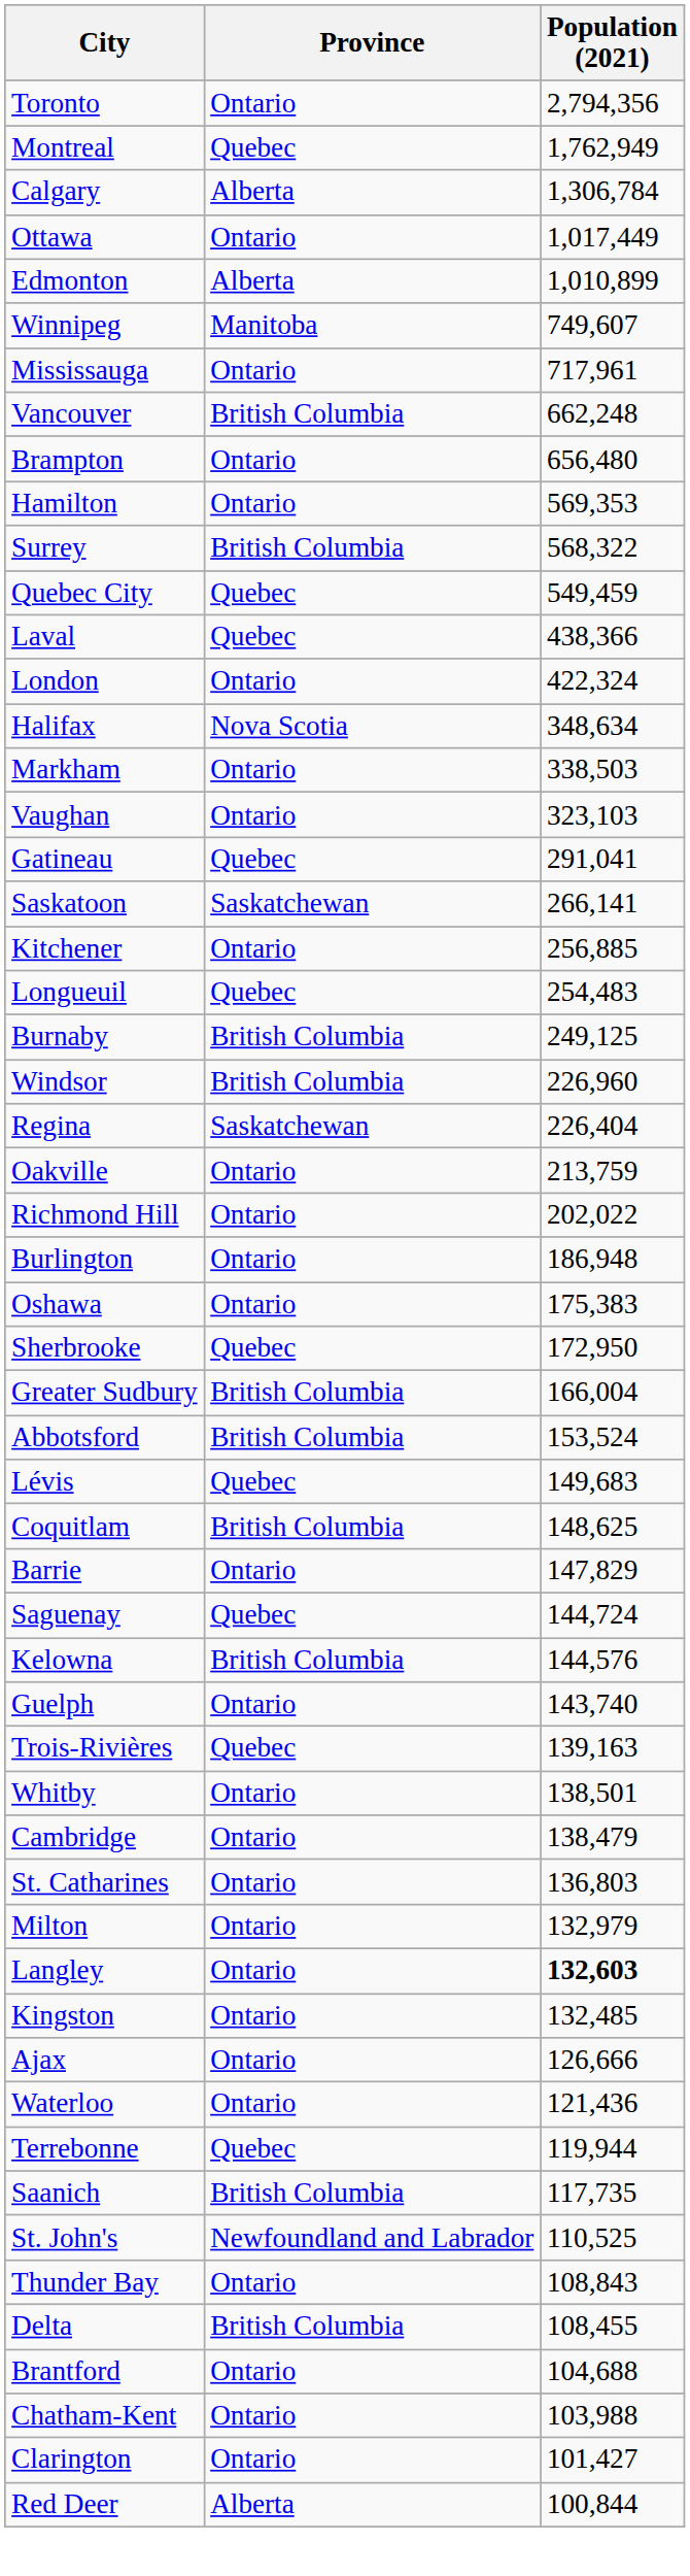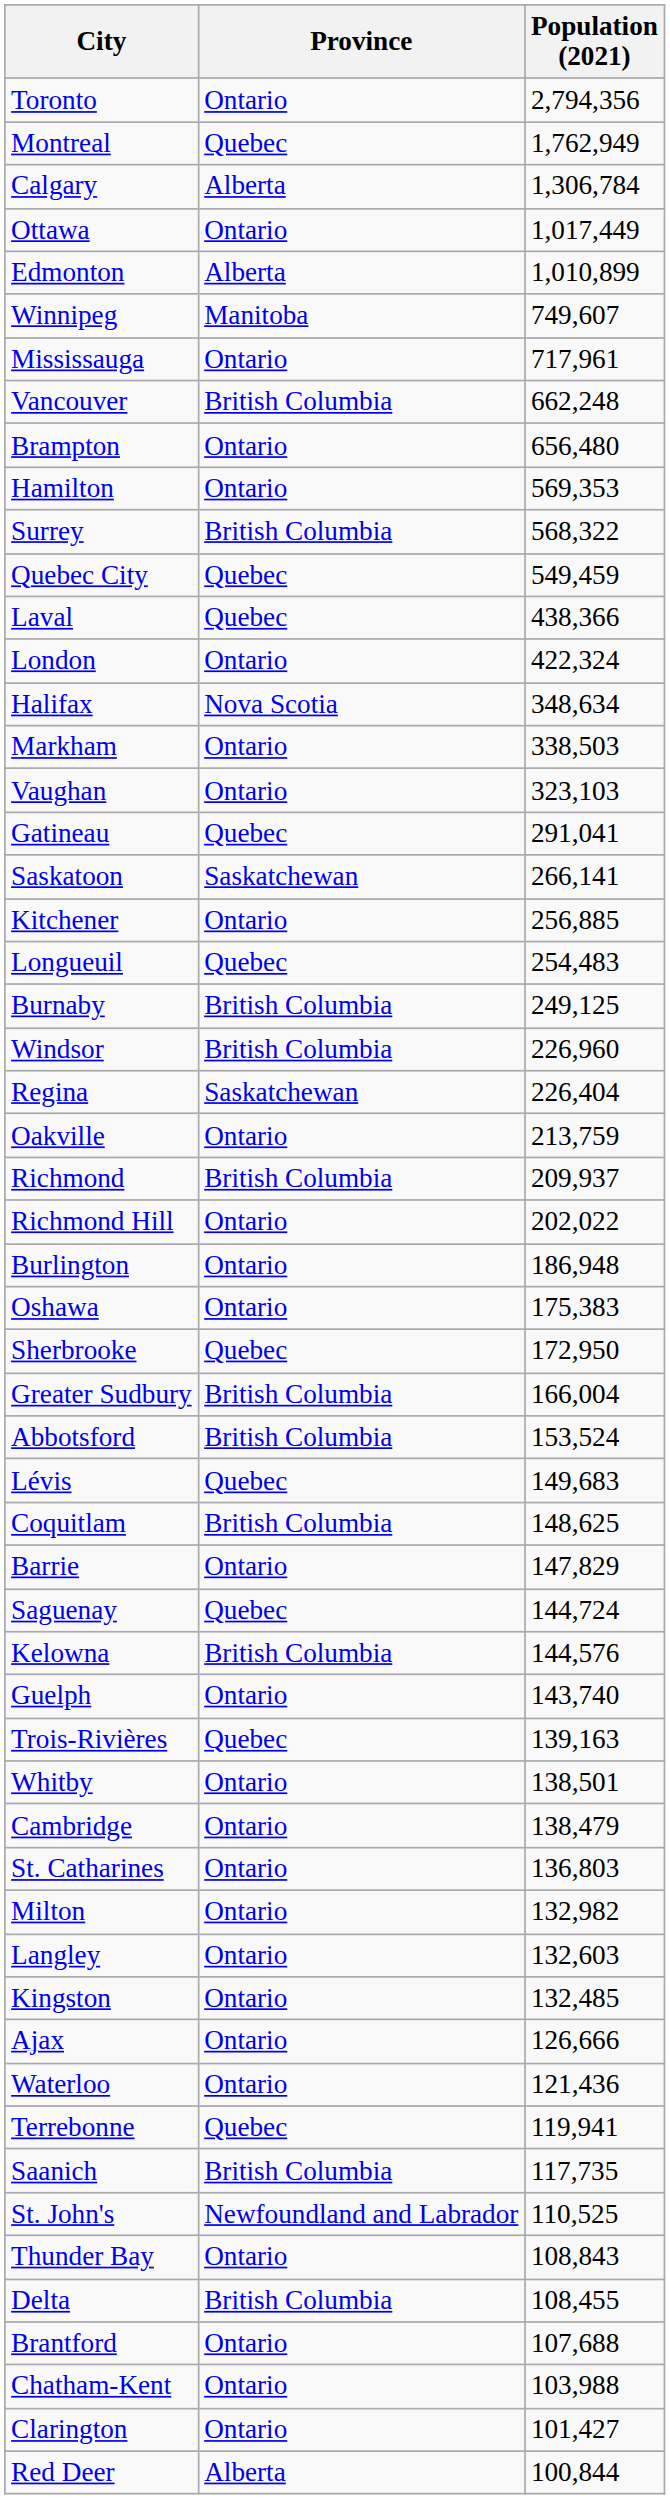 <table class="wikitable sortable sticky-header col3right">
 <tr>
 <th>City</th>
 <th>Province</th>
 <th>Population<br>(2021)</th>
 </tr>
 <tr>
 <td><a href='#'>Toronto</a></td>
 <td><a href='#'>Ontario</a></td>
 <td>2,794,356</td>
 </tr>
 <tr>
 <td><a href='#'>Montreal</a></td>
 <td><a href='#'>Quebec</a></td>
 <td>1,762,949</td>
 </tr>
 <tr>
 <td><a href='#'>Calgary</a></td>
 <td><a href='#'>Alberta</a></td>
 <td>1,306,784</td>
 </tr>
 <tr>
 <td><a href='#'>Ottawa</a></td>
 <td><a href='#'>Ontario</a></td>
 <td>1,017,449</td>
 </tr>
 <tr>
 <td><a href='#'>Edmonton</a></td>
 <td><a href='#'>Alberta</a></td>
 <td>1,010,899</td>
 </tr>
 <tr>
 <td><a href='#'>Winnipeg</a></td>
 <td><a href='#'>Manitoba</a></td>
 <td>749,607</td>
 </tr>
 <tr>
 <td><a href='#'>Mississauga</a></td>
 <td><a href='#'>Ontario</a></td>
 <td>717,961</td>
 </tr>
 <tr>
 <td><a href='#'>Vancouver</a></td>
 <td><a href='#'>British Columbia</a></td>
 <td>662,248</td>
 </tr>
 <tr>
 <td><a href='#'>Brampton</a></td>
 <td><a href='#'>Ontario</a></td>
 <td>656,480</td>
 </tr>
 <tr>
 <td><a href='#'>Hamilton</a></td>
 <td><a href='#'>Ontario</a></td>
 <td>569,353</td>
 </tr>
 <tr>
 <td><a href='#'>Surrey</a></td>
 <td><a href='#'>British Columbia</a></td>
 <td>568,322</td>
 </tr>
 <tr>
 <td><a href='#'>Quebec City</a></td>
 <td><a href='#'>Quebec</a></td>
 <td>549,459</td>
 </tr>
 <tr>
 <td><a href='#'>Laval</a></td>
 <td><a href='#'>Quebec</a></td>
 <td>438,366</td>
 </tr>
 <tr>
 <td><a href='#'>London</a></td>
 <td><a href='#'>Ontario</a></td>
 <td>422,324</td>
 </tr>
 <tr>
 <td><a href='#'>Halifax</a></td>
 <td><a href='#'>Nova Scotia</a></td>
 <td>348,634</td>
 </tr>
 <tr>
 <td><a href='#'>Markham</a></td>
 <td><a href='#'>Ontario</a></td>
 <td>338,503</td>
 </tr>
 <tr>
 <td><a href='#'>Vaughan</a></td>
 <td><a href='#'>Ontario</a></td>
 <td>323,103</td>
 </tr>
 <tr>
 <td><a href='#'>Gatineau</a></td>
 <td><a href='#'>Quebec</a></td>
 <td>291,041</td>
 </tr>
 <tr>
 <td><a href='#'>Saskatoon</a></td>
 <td><a href='#'>Saskatchewan</a></td>
 <td>266,141</td>
 </tr>
 <tr>
 <td><a href='#'>Kitchener</a></td>
 <td><a href='#'>Ontario</a></td>
 <td>256,885</td>
 </tr>
 <tr>
 <td><a href='#'>Longueuil</a></td>
 <td><a href='#'>Quebec</a></td>
 <td>254,483</td>
 </tr>
 <tr>
 <td><a href='#'>Burnaby</a></td>
 <td><a href='#'>British Columbia</a></td>
 <td>249,125</td>
 </tr>
 <tr>
 <td><a href='#'>Windsor</a></td>
 <td><a href='#'>British Columbia</a></td>
 <td>226,960</td>
 </tr>
 <tr>
 <td><a href='#'>Regina</a></td>
 <td><a href='#'>Saskatchewan</a></td>
 <td>226,404</td>
 </tr>
 <tr>
 <td><a href='#'>Oakville</a></td>
 <td><a href='#'>Ontario</a></td>
 <td>213,759</td>
 </tr>
 <tr>
+<td><a href='#'>Richmond</a></td>
+<td><a href='#'>British Columbia</a></td>
+<td>209,937</td>
+</tr>
+<tr>
 <td><a href='#'>Richmond Hill</a></td>
 <td><a href='#'>Ontario</a></td>
 <td>202,022</td>
 </tr>
 <tr>
 <td><a href='#'>Burlington</a></td>
 <td><a href='#'>Ontario</a></td>
 <td>186,948</td>
 </tr>
 <tr>
 <td><a href='#'>Oshawa</a></td>
 <td><a href='#'>Ontario</a></td>
 <td>175,383</td>
 </tr>
 <tr>
 <td><a href='#'>Sherbrooke</a></td>
 <td><a href='#'>Quebec</a></td>
 <td>172,950</td>
 </tr>
 <tr>
 <td><a href='#'>Greater Sudbury</a></td>
 <td><a href='#'>British Columbia</a></td>
 <td>166,004</td>
 </tr>
 <tr>
 <td><a href='#'>Abbotsford</a></td>
 <td><a href='#'>British Columbia</a></td>
 <td>153,524</td>
 </tr>
 <tr>
 <td><a href='#'>Lévis</a></td>
 <td><a href='#'>Quebec</a></td>
 <td>149,683</td>
 </tr>
 <tr>
 <td><a href='#'>Coquitlam</a></td>
 <td><a href='#'>British Columbia</a></td>
 <td>148,625</td>
 </tr>
 <tr>
 <td><a href='#'>Barrie</a></td>
 <td><a href='#'>Ontario</a></td>
 <td>147,829</td>
 </tr>
 <tr>
 <td><a href='#'>Saguenay</a></td>
 <td><a href='#'>Quebec</a></td>
 <td>144,724</td>
 </tr>
 <tr>
 <td><a href='#'>Kelowna</a></td>
 <td><a href='#'>British Columbia</a></td>
 <td>144,576</td>
 </tr>
 <tr>
 <td><a href='#'>Guelph</a></td>
 <td><a href='#'>Ontario</a></td>
 <td>143,740</td>
 </tr>
 <tr>
 <td><a href='#'>Trois-Rivières</a></td>
 <td><a href='#'>Quebec</a></td>
 <td>139,163</td>
 </tr>
 <tr>
 <td><a href='#'>Whitby</a></td>
 <td><a href='#'>Ontario</a></td>
 <td>138,501</td>
 </tr>
 <tr>
 <td><a href='#'>Cambridge</a></td>
 <td><a href='#'>Ontario</a></td>
 <td>138,479</td>
 </tr>
 <tr>
 <td><a href='#'>St. Catharines</a></td>
 <td><a href='#'>Ontario</a></td>
 <td>136,803</td>
 </tr>
 <tr>
 <td><a href='#'>Milton</a></td>
 <td><a href='#'>Ontario</a></td>
-<td>132,979</td>
+<td>132,982</td>
 </tr>
 <tr>
 <td><a href='#'>Langley</a></td>
 <td><a href='#'>Ontario</a></td>
-<td><strong>132,603</strong></td>
+<td>132,603</td>
 </tr>
 <tr>
 <td><a href='#'>Kingston</a></td>
 <td><a href='#'>Ontario</a></td>
 <td>132,485</td>
 </tr>
 <tr>
 <td><a href='#'>Ajax</a></td>
 <td><a href='#'>Ontario</a></td>
 <td>126,666</td>
 </tr>
 <tr>
 <td><a href='#'>Waterloo</a></td>
 <td><a href='#'>Ontario</a></td>
 <td>121,436</td>
 </tr>
 <tr>
 <td><a href='#'>Terrebonne</a></td>
 <td><a href='#'>Quebec</a></td>
-<td>119,944</td>
+<td>119,941</td>
 </tr>
 <tr>
 <td><a href='#'>Saanich</a></td>
 <td><a href='#'>British Columbia</a></td>
 <td>117,735</td>
 </tr>
 <tr>
 <td><a href='#'>St. John's</a></td>
 <td><a href='#'>Newfoundland and Labrador</a></td>
 <td>110,525</td>
 </tr>
 <tr>
 <td><a href='#'>Thunder Bay</a></td>
 <td><a href='#'>Ontario</a></td>
 <td>108,843</td>
 </tr>
 <tr>
 <td><a href='#'>Delta</a></td>
 <td><a href='#'>British Columbia</a></td>
 <td>108,455</td>
 </tr>
 <tr>
 <td><a href='#'>Brantford</a></td>
 <td><a href='#'>Ontario</a></td>
-<td>104,688</td>
+<td>107,688</td>
 </tr>
 <tr>
 <td><a href='#'>Chatham-Kent</a></td>
 <td><a href='#'>Ontario</a></td>
 <td>103,988</td>
 </tr>
 <tr>
 <td><a href='#'>Clarington</a></td>
 <td><a href='#'>Ontario</a></td>
 <td>101,427</td>
 </tr>
 <tr>
 <td><a href='#'>Red Deer</a></td>
 <td><a href='#'>Alberta</a></td>
 <td>100,844</td>
 </tr>
 </table>
